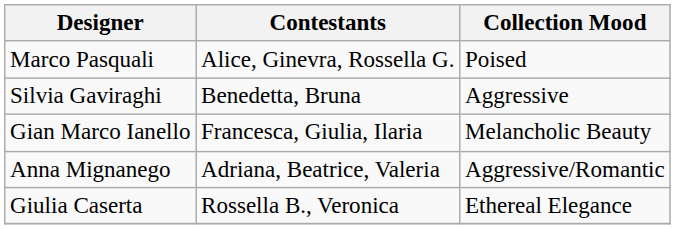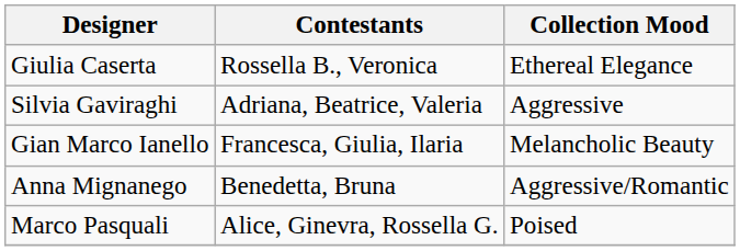 <table class="wikitable">
 <tr>
 <th colspan="1">Designer</th>
 <th colspan="1">Contestants</th>
 <th colspan="1">Collection Mood</th>
 </tr>
 <tr>
-<td>Marco Pasquali</td>
-<td>Alice, Ginevra, Rossella G.</td>
-<td>Poised</td>
+<td>Giulia Caserta</td>
+<td>Rossella B., Veronica</td>
+<td>Ethereal Elegance</td>
 </tr>
 <tr>
 <td>Silvia Gaviraghi</td>
-<td>Benedetta, Bruna</td>
+<td>Adriana, Beatrice, Valeria</td>
 <td>Aggressive</td>
 </tr>
 <tr>
 <td>Gian Marco Ianello</td>
 <td>Francesca, Giulia, Ilaria</td>
 <td>Melancholic Beauty</td>
 </tr>
 <tr>
 <td>Anna Mignanego</td>
-<td>Adriana, Beatrice, Valeria</td>
+<td>Benedetta, Bruna</td>
 <td>Aggressive/Romantic</td>
 </tr>
 <tr>
-<td>Giulia Caserta</td>
-<td>Rossella B., Veronica</td>
-<td>Ethereal Elegance</td>
+<td>Marco Pasquali</td>
+<td>Alice, Ginevra, Rossella G.</td>
+<td>Poised</td>
 </tr>
 <tr>
 </tr>
 </table>
